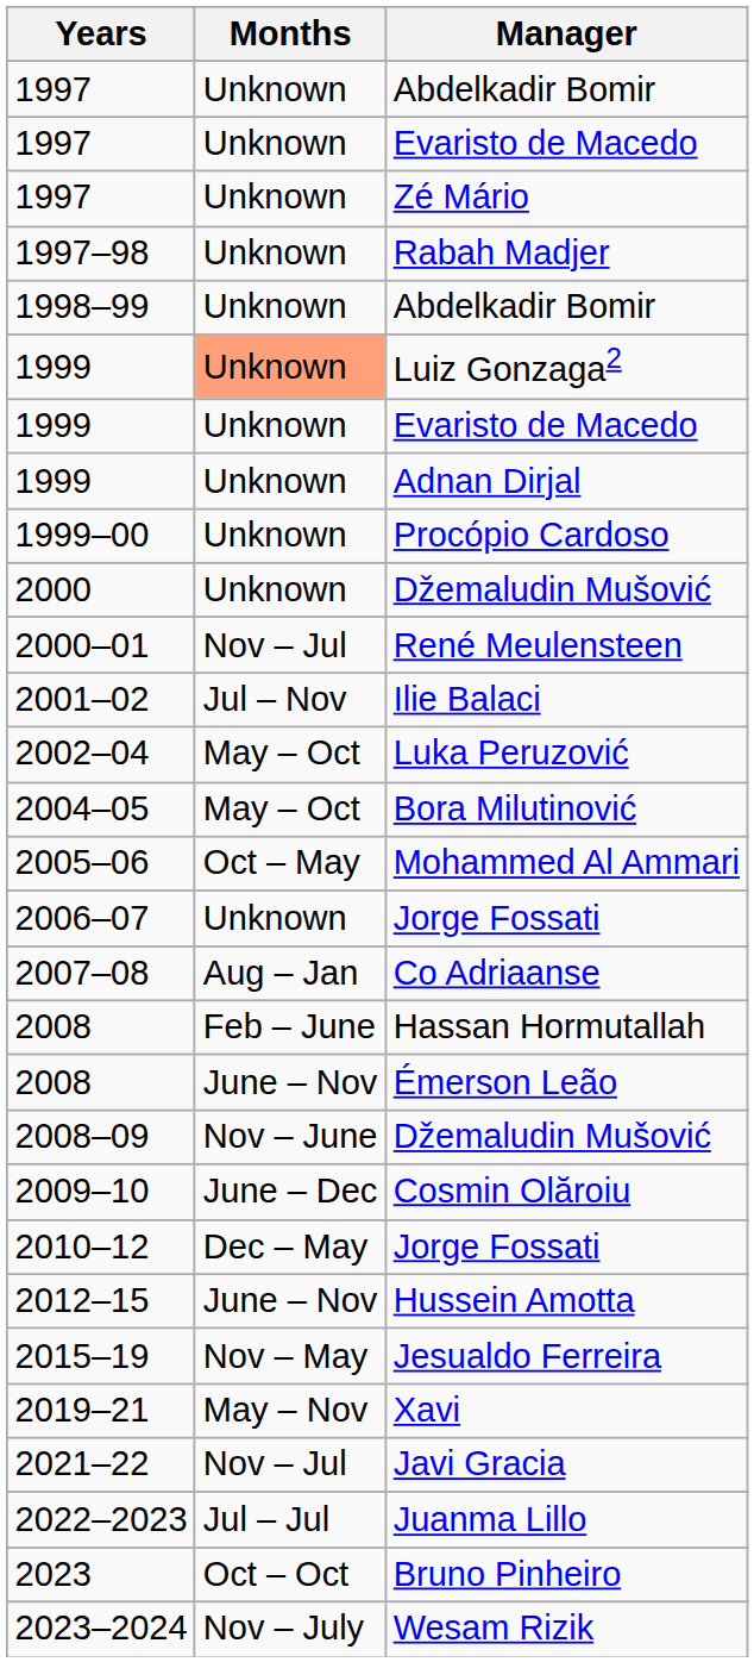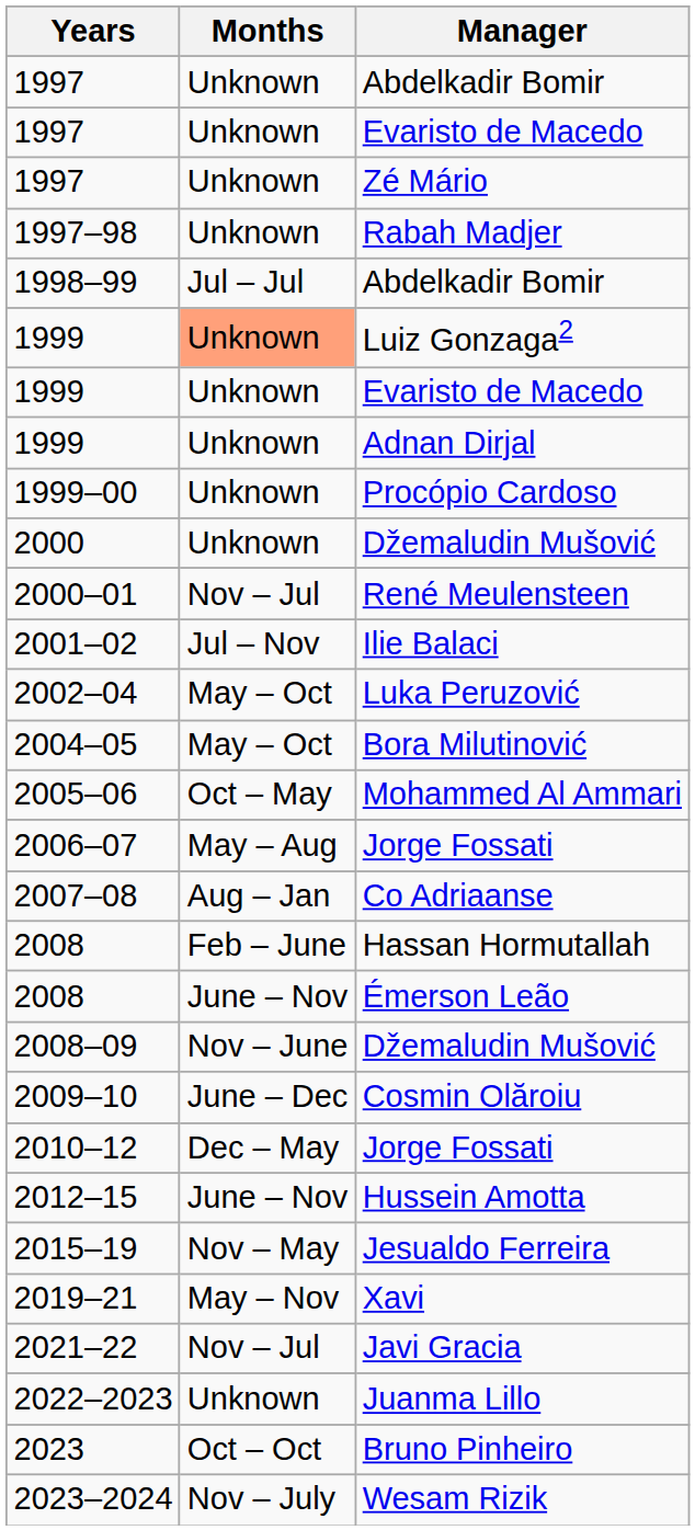 <table class="wikitable" style="float:left; margin-left:1em;">
 <tr>
 <th>Years</th>
 <th>Months</th>
 <th>Manager</th>
 </tr>
 <tr>
 <td>1997</td>
 <td>Unknown</td>
 <td> Abdelkadir Bomir</td>
 </tr>
 <tr>
 <td>1997</td>
 <td>Unknown</td>
 <td> <a href='#'>Evaristo de Macedo</a></td>
 </tr>
 <tr>
 <td>1997</td>
 <td>Unknown</td>
 <td> <a href='#'>Zé Mário</a></td>
 </tr>
 <tr>
 <td>1997–98</td>
 <td>Unknown</td>
 <td> <a href='#'>Rabah Madjer</a></td>
 </tr>
 <tr>
 <td>1998–99</td>
-<td>Unknown</td>
+<td>Jul – Jul</td>
 <td> Abdelkadir Bomir</td>
 </tr>
 <tr>
 <td>1999</td>
 <td style="background: lightsalmon;">Unknown</td>
 <td> Luiz Gonzaga<sup><a href='#'>2</a></sup></td>
 </tr>
 <tr>
 <td>1999</td>
 <td>Unknown</td>
 <td> <a href='#'>Evaristo de Macedo</a></td>
 </tr>
 <tr>
 <td>1999</td>
 <td>Unknown</td>
 <td> <a href='#'>Adnan Dirjal</a></td>
 </tr>
 <tr>
 <td>1999–00</td>
 <td>Unknown</td>
 <td> <a href='#'>Procópio Cardoso</a></td>
 </tr>
 <tr>
 <td>2000</td>
 <td>Unknown</td>
 <td> <a href='#'>Džemaludin Mušović</a></td>
 </tr>
 <tr>
 <td>2000–01</td>
 <td>Nov – Jul</td>
 <td> <a href='#'>René Meulensteen</a></td>
 </tr>
 <tr>
 <td>2001–02</td>
 <td>Jul – Nov</td>
 <td> <a href='#'>Ilie Balaci</a></td>
 </tr>
 <tr>
 <td>2002–04</td>
 <td>May – Oct</td>
 <td> <a href='#'>Luka Peruzović</a></td>
 </tr>
 <tr>
 <td>2004–05</td>
 <td>May – Oct</td>
 <td> <a href='#'>Bora Milutinović</a></td>
 </tr>
 <tr>
 <td>2005–06</td>
 <td>Oct – May</td>
 <td> <a href='#'>Mohammed Al Ammari</a></td>
 </tr>
 <tr>
 <td>2006–07</td>
-<td>Unknown</td>
+<td>May – Aug</td>
 <td> <a href='#'>Jorge Fossati</a></td>
 </tr>
 <tr>
 <td>2007–08</td>
 <td>Aug – Jan</td>
 <td> <a href='#'>Co Adriaanse</a></td>
 </tr>
 <tr>
 <td>2008</td>
 <td>Feb – June</td>
 <td> Hassan Hormutallah</td>
 </tr>
 <tr>
 <td>2008</td>
 <td>June – Nov</td>
 <td> <a href='#'>Émerson Leão</a></td>
 </tr>
 <tr>
 <td>2008–09</td>
 <td>Nov – June</td>
 <td> <a href='#'>Džemaludin Mušović</a></td>
 </tr>
 <tr>
 <td>2009–10</td>
 <td>June – Dec</td>
 <td> <a href='#'>Cosmin Olăroiu</a></td>
 </tr>
 <tr>
 <td>2010–12</td>
 <td>Dec – May</td>
 <td> <a href='#'>Jorge Fossati</a></td>
 </tr>
 <tr>
 <td>2012–15</td>
 <td>June – Nov</td>
 <td> <a href='#'>Hussein Amotta</a></td>
 </tr>
 <tr>
 <td>2015–19</td>
 <td>Nov – May</td>
 <td> <a href='#'>Jesualdo Ferreira</a></td>
 </tr>
 <tr>
 <td>2019–21</td>
 <td>May – Nov</td>
 <td> <a href='#'>Xavi</a></td>
 </tr>
 <tr>
 <td>2021–22</td>
 <td>Nov – Jul</td>
 <td> <a href='#'>Javi Gracia</a></td>
 </tr>
 <tr>
 <td>2022–2023</td>
-<td>Jul – Jul</td>
+<td>Unknown</td>
 <td> <a href='#'>Juanma Lillo</a></td>
 </tr>
 <tr>
 <td>2023</td>
 <td>Oct – Oct</td>
 <td> <a href='#'>Bruno Pinheiro</a></td>
 </tr>
 <tr>
 <td>2023–2024</td>
 <td>Nov – July</td>
 <td> <a href='#'>Wesam Rizik</a></td>
 </tr>
 </table>
